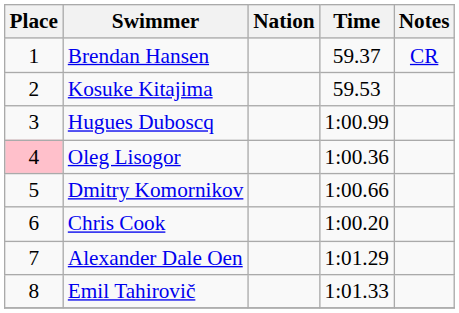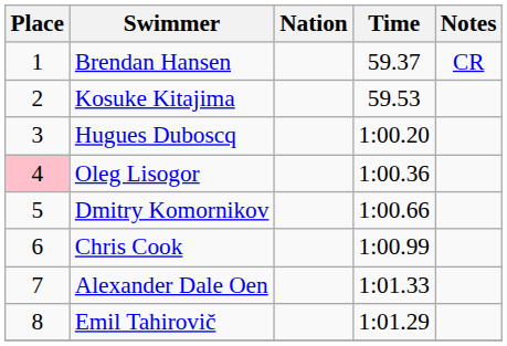 <table class="wikitable sortable" style="text-align:center">
 <tr>
 <th>Place</th>
 <th>Swimmer</th>
 <th>Nation</th>
 <th>Time</th>
 <th>Notes</th>
 </tr>
 <tr>
 <td>1</td>
 <td align=left><a href='#'>Brendan Hansen</a></td>
 <td align=left></td>
 <td>59.37</td>
 <td><a href='#'>CR</a></td>
 </tr>
 <tr>
 <td>2</td>
 <td align=left><a href='#'>Kosuke Kitajima</a></td>
 <td align=left></td>
 <td>59.53</td>
 <td></td>
 </tr>
 <tr>
 <td>3</td>
 <td align=left><a href='#'>Hugues Duboscq</a></td>
 <td align=left></td>
-<td>1:00.99</td>
+<td>1:00.20</td>
 <td></td>
 </tr>
 <tr>
 <td style="background: pink;">4</td>
 <td align=left><a href='#'>Oleg Lisogor</a></td>
 <td align=left></td>
 <td>1:00.36</td>
 <td></td>
 </tr>
 <tr>
 <td>5</td>
 <td align=left><a href='#'>Dmitry Komornikov</a></td>
 <td align=left></td>
 <td>1:00.66</td>
 <td></td>
 </tr>
 <tr>
 <td>6</td>
 <td align=left><a href='#'>Chris Cook</a></td>
 <td align=left></td>
-<td>1:00.20</td>
+<td>1:00.99</td>
 <td></td>
 </tr>
 <tr>
 <td>7</td>
 <td align=left><a href='#'>Alexander Dale Oen</a></td>
 <td align=left></td>
-<td>1:01.29</td>
+<td>1:01.33</td>
 <td></td>
 </tr>
 <tr>
 <td>8</td>
 <td align=left><a href='#'>Emil Tahirovič</a></td>
 <td align=left></td>
-<td>1:01.33</td>
+<td>1:01.29</td>
 <td></td>
 </tr>
 <tr>
 </tr>
 </table>
